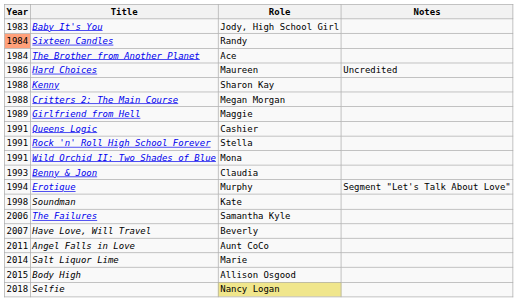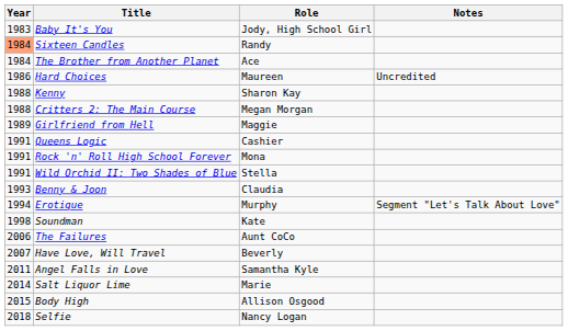 <table class="wikitable sortable">
 <tr>
 <th>Year</th>
 <th>Title</th>
 <th>Role</th>
 <th class="unsortable">Notes</th>
 </tr>
 <tr>
 <td>1983</td>
 <td><em><a href='#'>Baby It's You</a></em></td>
 <td>Jody, High School Girl</td>
 <td></td>
 </tr>
 <tr>
 <td style="background: lightsalmon;">1984</td>
 <td><em><a href='#'>Sixteen Candles</a></em></td>
 <td>Randy</td>
 <td></td>
 </tr>
 <tr>
 <td>1984</td>
 <td><em><a href='#'>The Brother from Another Planet</a></em></td>
 <td>Ace</td>
 <td></td>
 </tr>
 <tr>
 <td>1986</td>
 <td><em><a href='#'>Hard Choices</a></em></td>
 <td>Maureen</td>
 <td>Uncredited</td>
 </tr>
 <tr>
 <td>1988</td>
 <td><em><a href='#'>Kenny</a></em></td>
 <td>Sharon Kay</td>
 <td></td>
 </tr>
 <tr>
 <td>1988</td>
 <td><em><a href='#'>Critters 2: The Main Course</a></em></td>
 <td>Megan Morgan</td>
 <td></td>
 </tr>
 <tr>
 <td>1989</td>
 <td><em><a href='#'>Girlfriend from Hell</a></em></td>
 <td>Maggie</td>
 <td></td>
 </tr>
 <tr>
 <td>1991</td>
 <td><em><a href='#'>Queens Logic</a></em></td>
 <td>Cashier</td>
 <td></td>
 </tr>
 <tr>
 <td>1991</td>
 <td><em><a href='#'>Rock 'n' Roll High School Forever</a></em></td>
-<td>Stella</td>
+<td>Mona</td>
 <td></td>
 </tr>
 <tr>
 <td>1991</td>
 <td><em><a href='#'>Wild Orchid II: Two Shades of Blue</a></em></td>
-<td>Mona</td>
+<td>Stella</td>
 <td></td>
 </tr>
 <tr>
 <td>1993</td>
 <td><em><a href='#'>Benny & Joon</a></em></td>
 <td>Claudia</td>
 <td></td>
 </tr>
 <tr>
 <td>1994</td>
 <td><em><a href='#'>Erotique</a></em></td>
 <td>Murphy</td>
 <td>Segment "Let's Talk About Love"</td>
 </tr>
 <tr>
 <td>1998</td>
 <td><em>Soundman</em></td>
 <td>Kate</td>
 <td></td>
 </tr>
 <tr>
 <td>2006</td>
 <td><em><a href='#'>The Failures</a></em></td>
-<td>Samantha Kyle</td>
+<td>Aunt CoCo</td>
 <td></td>
 </tr>
 <tr>
 <td>2007</td>
 <td><em>Have Love, Will Travel</em></td>
 <td>Beverly</td>
 <td></td>
 </tr>
 <tr>
 <td>2011</td>
 <td><em>Angel Falls in Love</em></td>
-<td>Aunt CoCo</td>
+<td>Samantha Kyle</td>
 <td></td>
 </tr>
 <tr>
 <td>2014</td>
 <td><em>Salt Liquor Lime</em></td>
 <td>Marie</td>
 <td></td>
 </tr>
 <tr>
 <td>2015</td>
 <td><em>Body High</em></td>
 <td>Allison Osgood</td>
 <td></td>
 </tr>
 <tr>
 <td>2018</td>
 <td><em>Selfie</em></td>
-<td style="background: khaki;">Nancy Logan</td>
+<td>Nancy Logan</td>
 <td></td>
 </tr>
 </table>
